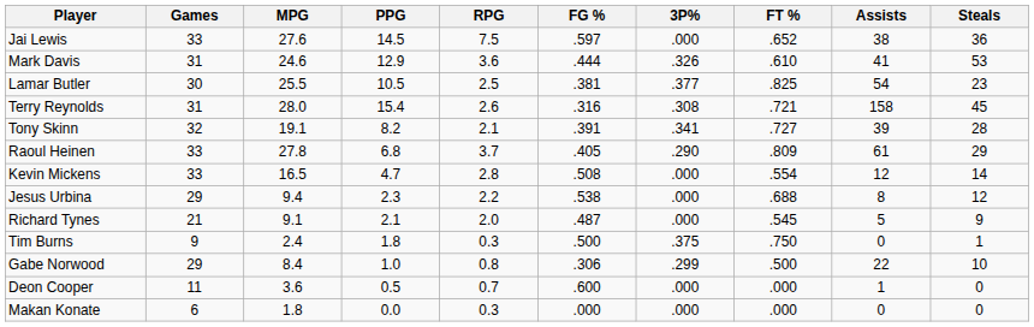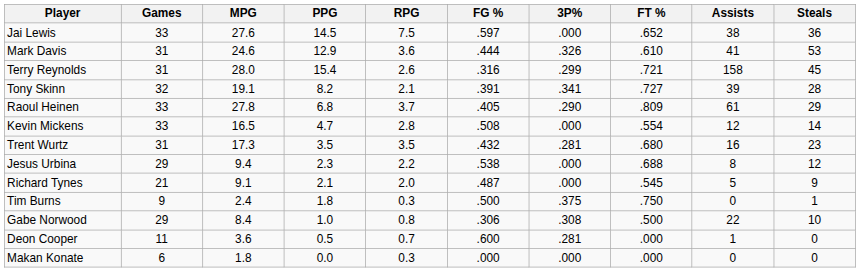 <table class="wikitable sortable">
 <tr>
 <th bgcolor="#DDDDFF" width="10%">Player</th>
 <th bgcolor="#DDDDFF" width="7%">Games</th>
 <th bgcolor="#DDDDFF" width="7%">MPG</th>
 <th bgcolor="#DDDDFF" width="7%">PPG</th>
 <th bgcolor="#DDDDFF" width="7%">RPG</th>
 <th bgcolor="#DDDDFF" width="7%">FG %</th>
 <th bgcolor="#DDDDFF" width="7%">3P%</th>
 <th bgcolor="#DDDDFF" width="7%">FT %</th>
 <th bgcolor="#DDDDFF" width="7%">Assists</th>
 <th bgcolor="#DDDDFF" width="7%">Steals</th>
 </tr>
 <tr align=center>
 <td align=left>Jai Lewis</td>
 <td>33</td>
 <td>27.6</td>
 <td>14.5</td>
 <td>7.5</td>
 <td>.597</td>
 <td>.000</td>
 <td>.652</td>
 <td>38</td>
 <td>36</td>
 </tr>
 <tr align=center>
 <td align=left>Mark Davis</td>
 <td>31</td>
 <td>24.6</td>
 <td>12.9</td>
 <td>3.6</td>
 <td>.444</td>
 <td>.326</td>
 <td>.610</td>
 <td>41</td>
 <td>53</td>
 </tr>
 <tr align=center>
-<td align=left>Lamar Butler</td>
-<td>30</td>
-<td>25.5</td>
-<td>10.5</td>
-<td>2.5</td>
-<td>.381</td>
-<td>.377</td>
-<td>.825</td>
-<td>54</td>
-<td>23</td>
-</tr>
-<tr align=center>
 <td align=left>Terry Reynolds</td>
 <td>31</td>
 <td>28.0</td>
 <td>15.4</td>
 <td>2.6</td>
 <td>.316</td>
-<td>.308</td>
+<td>.299</td>
 <td>.721</td>
 <td>158</td>
 <td>45</td>
 </tr>
 <tr align=center>
 <td align=left>Tony Skinn</td>
 <td>32</td>
 <td>19.1</td>
 <td>8.2</td>
 <td>2.1</td>
 <td>.391</td>
 <td>.341</td>
 <td>.727</td>
 <td>39</td>
 <td>28</td>
 </tr>
 <tr align=center>
 <td align=left>Raoul Heinen</td>
 <td>33</td>
 <td>27.8</td>
 <td>6.8</td>
 <td>3.7</td>
 <td>.405</td>
 <td>.290</td>
 <td>.809</td>
 <td>61</td>
 <td>29</td>
 </tr>
 <tr align=center>
 <td align=left>Kevin Mickens</td>
 <td>33</td>
 <td>16.5</td>
 <td>4.7</td>
 <td>2.8</td>
 <td>.508</td>
 <td>.000</td>
 <td>.554</td>
 <td>12</td>
 <td>14</td>
+</tr>
+<tr align=center>
+<td align=left>Trent Wurtz</td>
+<td>31</td>
+<td>17.3</td>
+<td>3.5</td>
+<td>3.5</td>
+<td>.432</td>
+<td>.281</td>
+<td>.680</td>
+<td>16</td>
+<td>23</td>
 </tr>
 <tr align=center>
 <td align=left>Jesus Urbina</td>
 <td>29</td>
 <td>9.4</td>
 <td>2.3</td>
 <td>2.2</td>
 <td>.538</td>
 <td>.000</td>
 <td>.688</td>
 <td>8</td>
 <td>12</td>
 </tr>
 <tr align=center>
 <td align=left>Richard Tynes</td>
 <td>21</td>
 <td>9.1</td>
 <td>2.1</td>
 <td>2.0</td>
 <td>.487</td>
 <td>.000</td>
 <td>.545</td>
 <td>5</td>
 <td>9</td>
 </tr>
 <tr align=center>
 <td align=left>Tim Burns</td>
 <td>9</td>
 <td>2.4</td>
 <td>1.8</td>
 <td>0.3</td>
 <td>.500</td>
 <td>.375</td>
 <td>.750</td>
 <td>0</td>
 <td>1</td>
 </tr>
 <tr align=center>
 <td align=left>Gabe Norwood</td>
 <td>29</td>
 <td>8.4</td>
 <td>1.0</td>
 <td>0.8</td>
 <td>.306</td>
-<td>.299</td>
+<td>.308</td>
 <td>.500</td>
 <td>22</td>
 <td>10</td>
 </tr>
 <tr align=center>
 <td align=left>Deon Cooper</td>
 <td>11</td>
 <td>3.6</td>
 <td>0.5</td>
 <td>0.7</td>
 <td>.600</td>
-<td>.000</td>
+<td>.281</td>
 <td>.000</td>
 <td>1</td>
 <td>0</td>
 </tr>
 <tr align=center>
 <td align=left>Makan Konate</td>
 <td>6</td>
 <td>1.8</td>
 <td>0.0</td>
 <td>0.3</td>
 <td>.000</td>
 <td>.000</td>
 <td>.000</td>
 <td>0</td>
 <td>0</td>
 </tr>
 </table>
